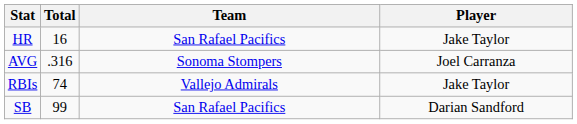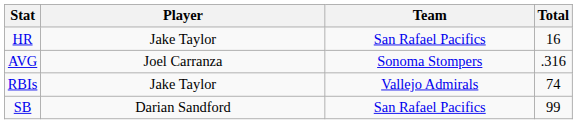 <table class="wikitable"  style="width:50%; text-align:center;">
 <tr>
 <th style="width:5%;">Stat</th>
+<th style="width:55%;">Player</th>
+<th style="width:55%;">Team</th>
 <th style="width:5%;">Total</th>
-<th style="width:55%;">Team</th>
-<th style="width:55%;">Player</th>
 </tr>
 <tr>
 <td><a href='#'>HR</a></td>
+<td>Jake Taylor</td>
+<td><a href='#'>San Rafael Pacifics</a></td>
 <td>16</td>
-<td><a href='#'>San Rafael Pacifics</a></td>
-<td>Jake Taylor</td>
 </tr>
 <tr>
 <td><a href='#'>AVG</a></td>
+<td>Joel Carranza</td>
+<td><a href='#'>Sonoma Stompers</a></td>
 <td>.316</td>
-<td><a href='#'>Sonoma Stompers</a></td>
-<td>Joel Carranza</td>
 </tr>
 <tr>
 <td><a href='#'>RBIs</a></td>
+<td>Jake Taylor</td>
+<td><a href='#'>Vallejo Admirals</a></td>
 <td>74</td>
-<td><a href='#'>Vallejo Admirals</a></td>
-<td>Jake Taylor</td>
 </tr>
 <tr>
 <td><a href='#'>SB</a></td>
+<td>Darian Sandford</td>
+<td><a href='#'>San Rafael Pacifics</a></td>
 <td>99</td>
-<td><a href='#'>San Rafael Pacifics</a></td>
-<td>Darian Sandford</td>
 </tr>
 </table>
